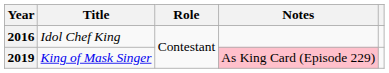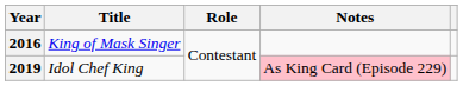 <table class="wikitable plainrowheaders sortable">
 <tr>
 <th scope="col">Year</th>
 <th scope="col">Title</th>
 <th scope="col">Role</th>
 <th scope="col">Notes</th>
 <th scope="col" class="unsortable"></th>
 </tr>
 <tr>
 <th scope="row">2016</th>
-<td><em>Idol Chef King</em></td>
+<td><em><a href='#'>King of Mask Singer</a></em></td>
 <td rowspan="2">Contestant</td>
 <td></td>
 <td style="text-align:center"></td>
 </tr>
 <tr>
 <th scope="row">2019</th>
-<td><em><a href='#'>King of Mask Singer</a></em></td>
+<td><em>Idol Chef King</em></td>
 <td style="background: pink;">As King Card (Episode 229)</td>
 <td style="text-align:center"></td>
 </tr>
 </table>
